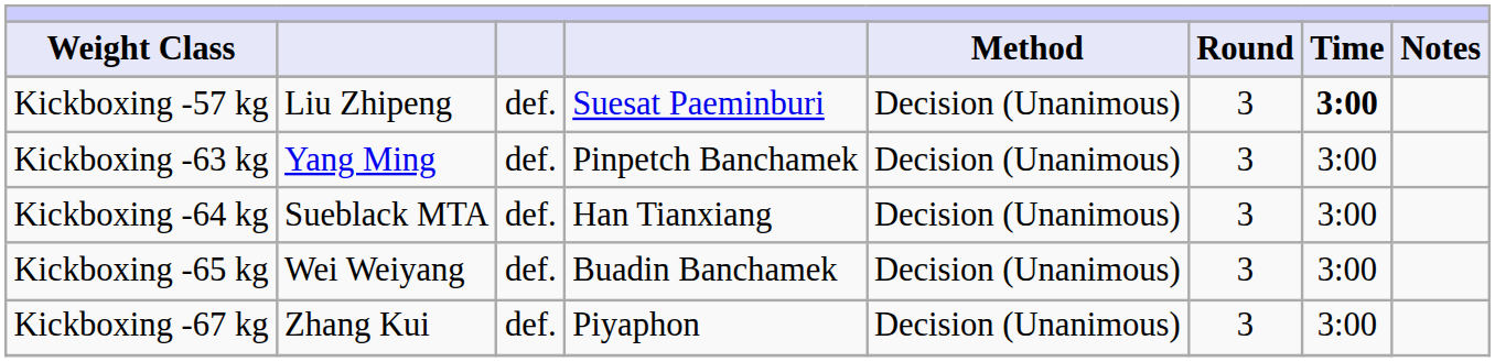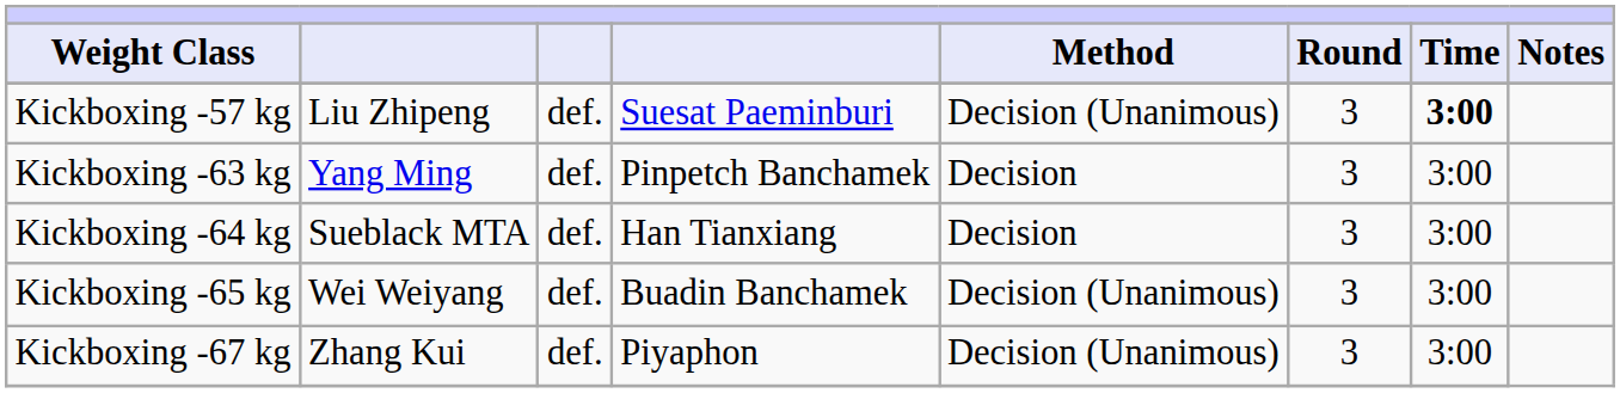 <table class="wikitable" style="font-size: 80%;">
 <tr>
 <th colspan="8" style="background-color: #ccf; color: #000080; text-align: center;"></th>
 </tr>
 <tr>
 <th colspan="1" style="background-color: #E6E8FA; color: #000000; text-align: center;">Weight Class</th>
 <th colspan="1" style="background-color: #E6E8FA; color: #000000; text-align: center;"></th>
 <th colspan="1" style="background-color: #E6E8FA; color: #000000; text-align: center;"></th>
 <th colspan="1" style="background-color: #E6E8FA; color: #000000; text-align: center;"></th>
 <th colspan="1" style="background-color: #E6E8FA; color: #000000; text-align: center;">Method</th>
 <th colspan="1" style="background-color: #E6E8FA; color: #000000; text-align: center;">Round</th>
 <th colspan="1" style="background-color: #E6E8FA; color: #000000; text-align: center;">Time</th>
 <th colspan="1" style="background-color: #E6E8FA; color: #000000; text-align: center;">Notes</th>
 </tr>
 <tr>
 </tr>
 <tr>
 <td>Kickboxing -57 kg</td>
 <td> Liu Zhipeng</td>
 <td align=center>def.</td>
 <td> <a href='#'>Suesat Paeminburi</a></td>
 <td>Decision (Unanimous)</td>
 <td align=center>3</td>
 <td align=center><strong>3:00</strong></td>
 <td></td>
 </tr>
 <tr>
 <td>Kickboxing -63 kg</td>
 <td> <a href='#'>Yang Ming</a></td>
 <td align=center>def.</td>
 <td> Pinpetch Banchamek</td>
-<td>Decision (Unanimous)</td>
+<td>Decision</td>
 <td align=center>3</td>
 <td align=center>3:00</td>
 <td></td>
 </tr>
 <tr>
 <td>Kickboxing -64 kg</td>
 <td> Sueblack MTA</td>
 <td align=center>def.</td>
 <td> Han Tianxiang</td>
-<td>Decision (Unanimous)</td>
+<td>Decision</td>
 <td align=center>3</td>
 <td align=center>3:00</td>
 <td></td>
 </tr>
 <tr>
 <td>Kickboxing -65 kg</td>
 <td> Wei Weiyang</td>
 <td align=center>def.</td>
 <td> Buadin Banchamek</td>
 <td>Decision (Unanimous)</td>
 <td align=center>3</td>
 <td align=center>3:00</td>
 <td></td>
 </tr>
 <tr>
 <td>Kickboxing -67 kg</td>
 <td> Zhang Kui</td>
 <td align=center>def.</td>
 <td> Piyaphon</td>
 <td>Decision (Unanimous)</td>
 <td align=center>3</td>
 <td align=center>3:00</td>
 </tr>
 <tr>
 </tr>
 </table>
